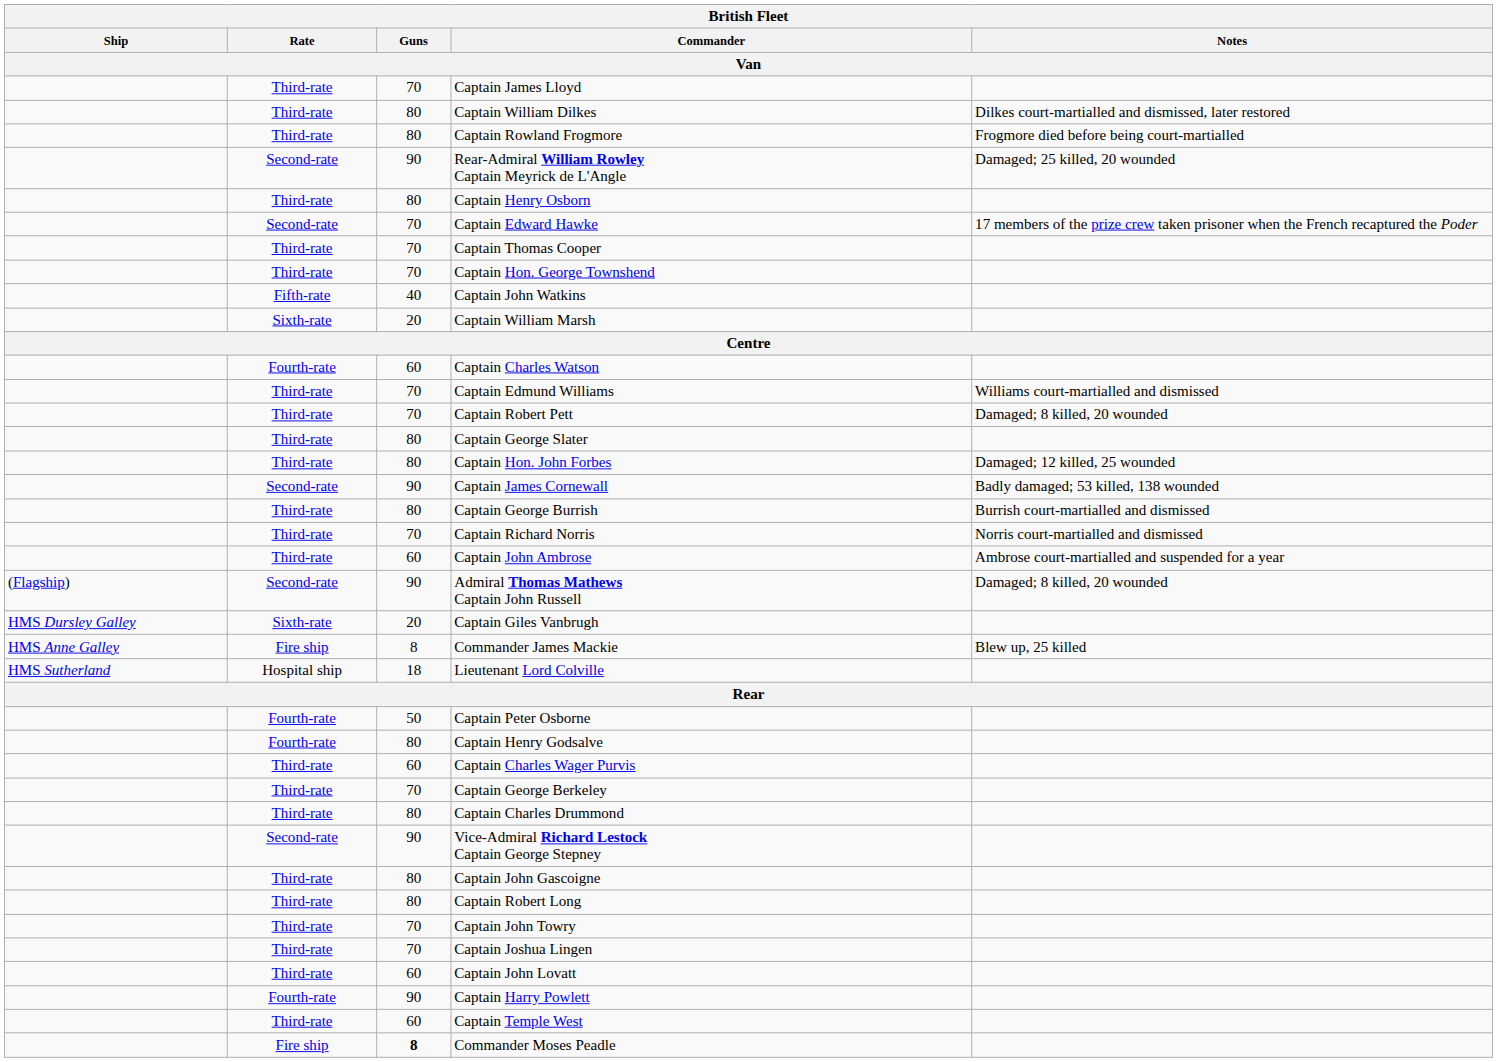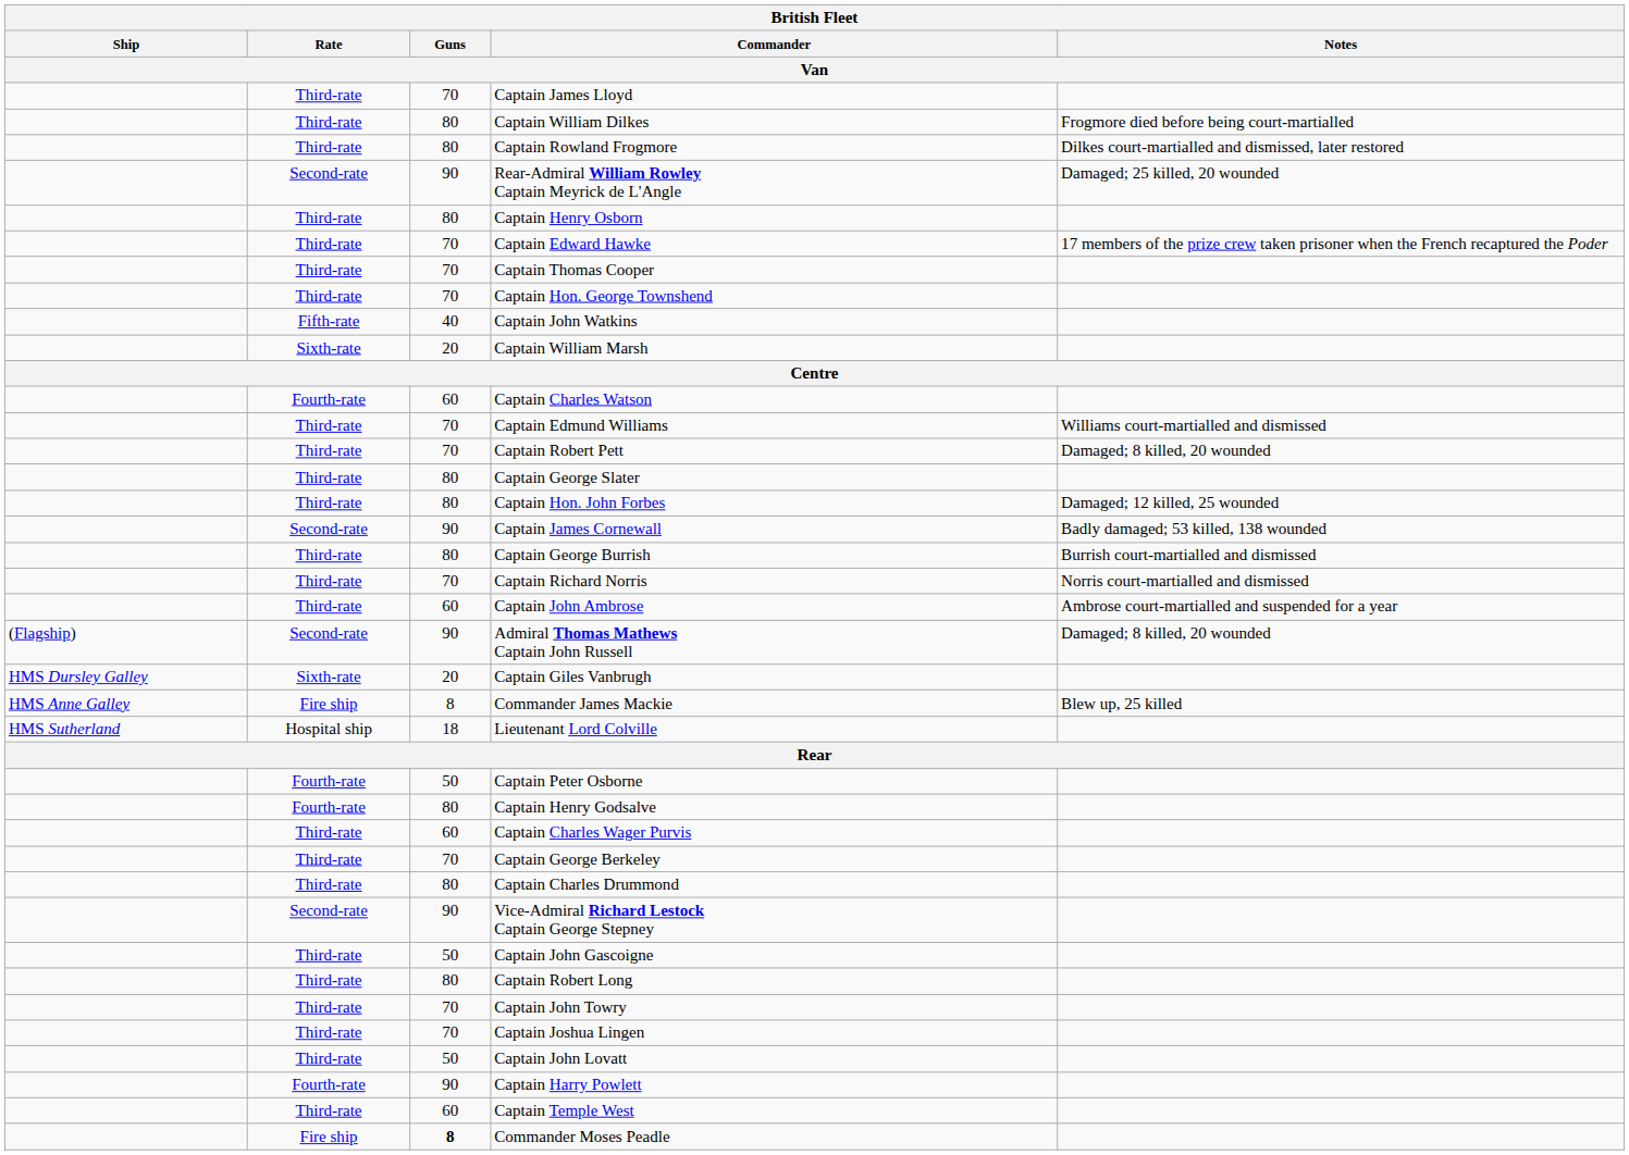 <table class="wikitable" width=100%>
 <tr valign="top">
 <th colspan="5" bgcolor="white">British Fleet</th>
 </tr>
 <tr valign="top">
 <th width=15%; align= center><small> Ship </small></th>
 <th width=10%; align= center><small> Rate </small></th>
 <th width=5%; align= center><small> Guns </small></th>
 <th width=35%; align= center><small> Commander </small></th>
 <th width=35%; align= center><small>Notes</small></th>
 </tr>
 <tr valign="top">
 <th colspan=5 align=center><strong>Van</strong></th>
 </tr>
 <tr valign="top">
 <td align= left></td>
 <td align= center><a href='#'>Third-rate</a></td>
 <td align= center>70</td>
 <td align= left>Captain James Lloyd</td>
 <td align= left></td>
 </tr>
 <tr valign="top">
 <td align= left></td>
 <td align= center><a href='#'>Third-rate</a></td>
 <td align= center>80</td>
 <td align= left>Captain William Dilkes</td>
-<td align= left>Dilkes court-martialled and dismissed, later restored</td>
+<td align= left>Frogmore died before being court-martialled</td>
 </tr>
 <tr valign="top">
 <td align= left></td>
 <td align= center><a href='#'>Third-rate</a></td>
 <td align= center>80</td>
 <td align= left>Captain Rowland Frogmore</td>
-<td align= left>Frogmore died before being court-martialled</td>
+<td align= left>Dilkes court-martialled and dismissed, later restored</td>
 </tr>
 <tr valign="top">
 <td align= left></td>
 <td align= center><a href='#'>Second-rate</a></td>
 <td align= center>90</td>
 <td align= left>Rear-Admiral <strong><a href='#'>William Rowley</a></strong><br>Captain Meyrick de L'Angle</td>
 <td align= left>Damaged; 25 killed, 20 wounded</td>
 </tr>
 <tr valign="top">
 <td align= left></td>
 <td align= center><a href='#'>Third-rate</a></td>
 <td align= center>80</td>
 <td align= left>Captain <a href='#'>Henry Osborn</a></td>
 <td align= left></td>
 </tr>
 <tr valign="top">
 <td align= left></td>
-<td align= center><a href='#'>Second-rate</a></td>
+<td align= center><a href='#'>Third-rate</a></td>
 <td align= center>70</td>
 <td align= left>Captain <a href='#'>Edward Hawke</a></td>
 <td align= left>17 members of the <a href='#'>prize crew</a> taken prisoner when the French recaptured the <em>Poder</em></td>
 </tr>
 <tr valign="top">
 <td align= left></td>
 <td align= center><a href='#'>Third-rate</a></td>
 <td align= center>70</td>
 <td align= left>Captain Thomas Cooper</td>
 <td align= left></td>
 </tr>
 <tr valign="top">
 <td align= left></td>
 <td align= center><a href='#'>Third-rate</a></td>
 <td align= center>70</td>
 <td align= left>Captain <a href='#'>Hon. George Townshend</a></td>
 <td align= left></td>
 </tr>
 <tr valign="top">
 <td align= left></td>
 <td align= center><a href='#'>Fifth-rate</a></td>
 <td align= center>40</td>
 <td align= left>Captain John Watkins</td>
 <td align= left></td>
 </tr>
 <tr valign="top">
 <td align= left></td>
 <td align= center><a href='#'>Sixth-rate</a></td>
 <td align= center>20</td>
 <td align= left>Captain William Marsh</td>
 <td align= left></td>
 </tr>
 <tr>
 <th colspan=5 align=center><strong>Centre</strong></th>
 </tr>
 <tr valign="top">
 <td align= left></td>
 <td align= center><a href='#'>Fourth-rate</a></td>
 <td align= center>60</td>
 <td align= left>Captain <a href='#'>Charles Watson</a></td>
 <td align= left></td>
 </tr>
 <tr valign="top">
 <td align= left></td>
 <td align= center><a href='#'>Third-rate</a></td>
 <td align= center>70</td>
 <td align= left>Captain Edmund Williams</td>
 <td align= left>Williams court-martialled and dismissed</td>
 </tr>
 <tr valign="top">
 <td align= left></td>
 <td align= center><a href='#'>Third-rate</a></td>
 <td align= center>70</td>
 <td align= left>Captain Robert Pett</td>
 <td align= left>Damaged; 8 killed, 20 wounded</td>
 </tr>
 <tr valign="top">
 <td align= left></td>
 <td align= center><a href='#'>Third-rate</a></td>
 <td align= center>80</td>
 <td align= left>Captain George Slater</td>
 <td align= left></td>
 </tr>
 <tr valign="top">
 <td align= left></td>
 <td align= center><a href='#'>Third-rate</a></td>
 <td align= center>80</td>
 <td align= left>Captain <a href='#'>Hon. John Forbes</a></td>
 <td align= left>Damaged; 12 killed, 25 wounded</td>
 </tr>
 <tr valign="top">
 <td align= left></td>
 <td align= center><a href='#'>Second-rate</a></td>
 <td align= center>90</td>
 <td align= left>Captain <a href='#'>James Cornewall</a></td>
 <td align= left>Badly damaged; 53 killed, 138 wounded</td>
 </tr>
 <tr valign="top">
 <td align= left></td>
 <td align= center><a href='#'>Third-rate</a></td>
 <td align= center>80</td>
 <td align= left>Captain George Burrish</td>
 <td align= left>Burrish court-martialled and dismissed</td>
 </tr>
 <tr valign="top">
 <td align= left></td>
 <td align= center><a href='#'>Third-rate</a></td>
 <td align= center>70</td>
 <td align= left>Captain Richard Norris</td>
 <td align= left>Norris court-martialled and dismissed</td>
 </tr>
 <tr valign="top">
 <td align= left></td>
 <td align= center><a href='#'>Third-rate</a></td>
 <td align= center>60</td>
 <td align= left>Captain <a href='#'>John Ambrose</a></td>
 <td align= left>Ambrose court-martialled and suspended for a year</td>
 </tr>
 <tr valign="top">
 <td align= left> (<a href='#'>Flagship</a>)</td>
 <td align= center><a href='#'>Second-rate</a></td>
 <td align= center>90</td>
 <td align= left>Admiral <strong><a href='#'>Thomas Mathews</a></strong><br> Captain John Russell</td>
 <td align= left>Damaged; 8 killed, 20 wounded</td>
 </tr>
 <tr valign="top">
 <td align= left><a href='#'>HMS <em>Dursley Galley</em></a></td>
 <td align= center><a href='#'>Sixth-rate</a></td>
 <td align= center>20</td>
 <td align= left>Captain Giles Vanbrugh</td>
 <td align= left></td>
 </tr>
 <tr valign="top">
 <td align= left><a href='#'>HMS <em>Anne Galley</em></a></td>
 <td align= center><a href='#'>Fire ship</a></td>
 <td align= center>8</td>
 <td align= left>Commander James Mackie</td>
 <td align= left>Blew up, 25 killed</td>
 </tr>
 <tr valign="top">
 <td align= left><a href='#'>HMS <em>Sutherland</em></a></td>
 <td align= center>Hospital ship</td>
 <td align= center>18</td>
 <td align= left>Lieutenant <a href='#'>Lord Colville</a></td>
 <td align= left></td>
 </tr>
 <tr>
 <th colspan=5 align=center><strong>Rear</strong></th>
 </tr>
 <tr valign="top">
 <td align= left></td>
 <td align= center><a href='#'>Fourth-rate</a></td>
 <td align= center>50</td>
 <td align= left>Captain Peter Osborne</td>
 <td align= left></td>
 </tr>
 <tr valign="top">
 <td align= left></td>
 <td align= center><a href='#'>Fourth-rate</a></td>
 <td align= center>80</td>
 <td align= left>Captain Henry Godsalve</td>
 <td align= left></td>
 </tr>
 <tr valign="top">
 <td align= left></td>
 <td align= center><a href='#'>Third-rate</a></td>
 <td align= center>60</td>
 <td align= left>Captain <a href='#'>Charles Wager Purvis</a></td>
 <td align= left></td>
 </tr>
 <tr valign="top">
 <td align= left></td>
 <td align= center><a href='#'>Third-rate</a></td>
 <td align= center>70</td>
 <td align= left>Captain George Berkeley</td>
 <td align= left></td>
 </tr>
 <tr valign="top">
 <td align= left></td>
 <td align= center><a href='#'>Third-rate</a></td>
 <td align= center>80</td>
 <td align= left>Captain Charles Drummond</td>
 <td align= left></td>
 </tr>
 <tr valign="top">
 <td align= left></td>
 <td align= center><a href='#'>Second-rate</a></td>
 <td align= center>90</td>
 <td align= left>Vice-Admiral <strong><a href='#'>Richard Lestock</a></strong><br>Captain George Stepney</td>
 <td align= left></td>
 </tr>
 <tr valign="top">
 <td align= left></td>
 <td align= center><a href='#'>Third-rate</a></td>
-<td align= center>80</td>
+<td align= center>50</td>
 <td align= left>Captain John Gascoigne</td>
 <td align= left></td>
 </tr>
 <tr valign="top">
 <td align= left></td>
 <td align= center><a href='#'>Third-rate</a></td>
 <td align= center>80</td>
 <td align= left>Captain Robert Long</td>
 <td align= left></td>
 </tr>
 <tr valign="top">
 <td align= left></td>
 <td align= center><a href='#'>Third-rate</a></td>
 <td align= center>70</td>
 <td align= left>Captain John Towry</td>
 <td align= left></td>
 </tr>
 <tr valign="top">
 <td align= left></td>
 <td align= center><a href='#'>Third-rate</a></td>
 <td align= center>70</td>
 <td align= left>Captain Joshua Lingen</td>
 <td align= left></td>
 </tr>
 <tr valign="top">
 <td align= left></td>
 <td align= center><a href='#'>Third-rate</a></td>
-<td align= center>60</td>
+<td align= center>50</td>
 <td align= left>Captain John Lovatt</td>
 <td align= left></td>
 </tr>
 <tr valign="top">
 <td align= left></td>
 <td align= center><a href='#'>Fourth-rate</a></td>
 <td align= center>90</td>
 <td align= left>Captain <a href='#'>Harry Powlett</a></td>
 <td align= left></td>
 </tr>
 <tr valign="top">
 <td align= left></td>
 <td align= center><a href='#'>Third-rate</a></td>
 <td align= center>60</td>
 <td align= left>Captain <a href='#'>Temple West</a></td>
 <td align= left></td>
 </tr>
 <tr valign="top">
 <td align= left></td>
 <td align= center><a href='#'>Fire ship</a></td>
 <td align= center><strong>8</strong></td>
 <td align= left>Commander Moses Peadle</td>
 <td align= left></td>
 </tr>
 </table>
